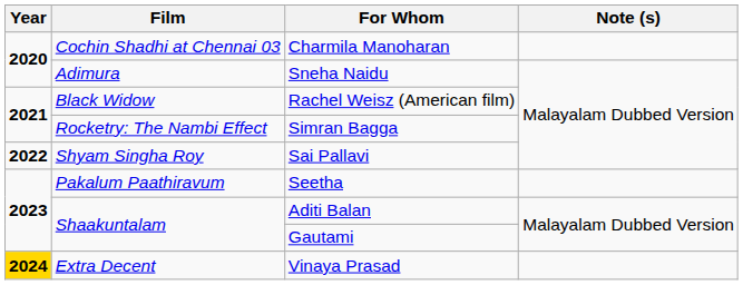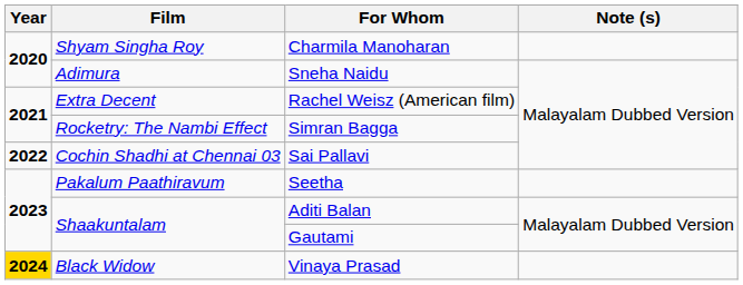 <table class="wikitable sortable">
 <tr>
 <th>Year</th>
 <th>Film</th>
 <th>For Whom</th>
 <th>Note (s)</th>
 </tr>
 <tr>
 <td rowspan='2'><strong>2020</strong></td>
-<td><em><a href='#'>Cochin Shadhi at Chennai 03</a></em></td>
+<td><em><a href='#'>Shyam Singha Roy</a></em></td>
 <td><a href='#'>Charmila Manoharan</a></td>
 <td></td>
 </tr>
 <tr>
 <td><em><a href='#'>Adimura</a></em></td>
 <td><a href='#'>Sneha Naidu</a></td>
 <td rowspan="4">Malayalam Dubbed Version</td>
 </tr>
 <tr>
 <td rowspan='2'><strong>2021</strong></td>
-<td><em><a href='#'>Black Widow</a></em></td>
+<td><em><a href='#'>Extra Decent</a></em></td>
 <td><a href='#'>Rachel Weisz</a> (American film)</td>
 </tr>
 <tr>
 <td><em><a href='#'>Rocketry: The Nambi Effect</a></em></td>
 <td><a href='#'>Simran Bagga</a></td>
 </tr>
 <tr>
 <td rowspan='1'><strong>2022</strong></td>
-<td><em><a href='#'>Shyam Singha Roy</a></em></td>
+<td><em><a href='#'>Cochin Shadhi at Chennai 03</a></em></td>
 <td><a href='#'>Sai Pallavi</a></td>
 </tr>
 <tr>
 <td rowspan='3'><strong>2023</strong></td>
 <td><em><a href='#'>Pakalum Paathiravum</a></em></td>
 <td><a href='#'>Seetha</a></td>
 <td></td>
 </tr>
 <tr>
 <td rowspan='2'><em><a href='#'>Shaakuntalam</a></em></td>
 <td><a href='#'>Aditi Balan</a></td>
 <td rowspan='2'>Malayalam Dubbed Version</td>
 </tr>
 <tr>
 <td><a href='#'>Gautami</a></td>
 </tr>
 <tr>
 <td rowspan='1' style="background: gold;"><strong>2024</strong></td>
-<td><em><a href='#'>Extra Decent</a></em></td>
+<td><em><a href='#'>Black Widow</a></em></td>
 <td><a href='#'>Vinaya Prasad</a></td>
 </tr>
 </table>
